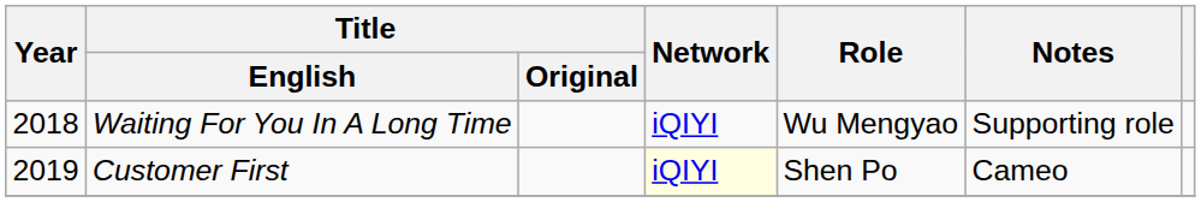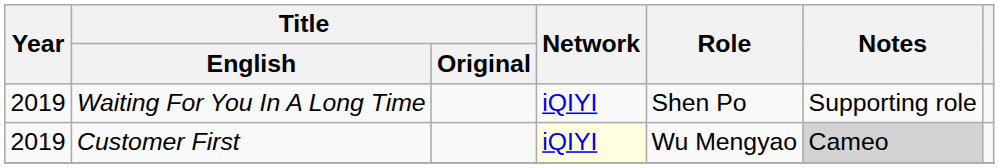 <table class="wikitable sortable plainrowheaders">
 <tr>
 <th scope="col" rowspan="2">Year</th>
 <th scope="col" colspan="2">Title</th>
 <th scope="col" rowspan="2">Network</th>
 <th scope="col" rowspan="2">Role</th>
 <th scope="col" rowspan="2">Notes</th>
 <th scope="col" rowspan="2"></th>
 </tr>
 <tr>
 <th scope="col">English</th>
 <th scope="col">Original</th>
 </tr>
 <tr>
-<td>2018</td>
+<td>2019</td>
 <td><em>Waiting For You In A Long Time</em></td>
 <td></td>
 <td><a href='#'>iQIYI</a></td>
-<td>Wu Mengyao</td>
+<td>Shen Po</td>
 <td>Supporting role</td>
 <td></td>
 </tr>
 <tr>
 <td>2019</td>
 <td><em>Customer First</em></td>
 <td></td>
 <td style="background: lightyellow;"><a href='#'>iQIYI</a></td>
-<td>Shen Po</td>
-<td>Cameo</td>
+<td>Wu Mengyao</td>
+<td style="background: lightgrey;">Cameo</td>
 <td></td>
 </tr>
 <tr>
 </tr>
 </table>
